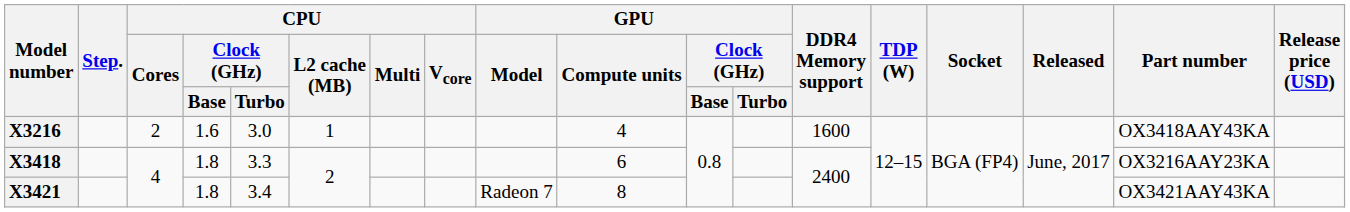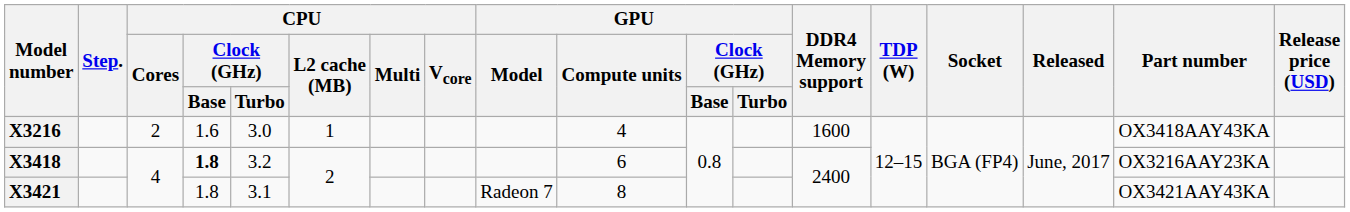 <table class="wikitable" style="text-align: center">
 <tr>
 <th rowspan="3">Model<br>number</th>
 <th rowspan="3"><a href='#'>Step</a>.</th>
 <th colspan="6">CPU</th>
 <th colspan="4">GPU</th>
 <th rowspan="3">DDR4<br>Memory<br>support</th>
 <th rowspan="3"><a href='#'>TDP</a><br>(W)</th>
 <th rowspan="3">Socket</th>
 <th rowspan="3">Released</th>
 <th rowspan="3">Part number</th>
 <th rowspan="3">Release<br>price<br>(<a href='#'>USD</a>)</th>
 </tr>
 <tr>
 <th rowspan="2">Cores</th>
 <th colspan="2"><a href='#'>Clock</a><br>(GHz)</th>
 <th rowspan="2">L2 cache<br>(MB)</th>
 <th rowspan="2">Multi</th>
 <th rowspan="2">V<sub>core</sub></th>
 <th rowspan="2">Model</th>
 <th rowspan="2">Compute units</th>
 <th colspan="2"><a href='#'>Clock</a><br>(GHz)</th>
 </tr>
 <tr>
 <th>Base</th>
 <th>Turbo</th>
 <th>Base</th>
 <th>Turbo</th>
 </tr>
 <tr>
 <th style="text-align: left">X3216</th>
 <td></td>
 <td>2</td>
 <td>1.6</td>
 <td>3.0</td>
 <td>1</td>
 <td></td>
 <td></td>
 <td></td>
 <td>4</td>
 <td rowspan="3">0.8</td>
 <td></td>
 <td>1600</td>
 <td rowspan="3">12–15</td>
 <td rowspan = "3">BGA (FP4)</td>
 <td rowspan="3">June, 2017</td>
 <td>OX3418AAY43KA</td>
 <td></td>
 </tr>
 <tr>
 <th style="text-align: left">X3418</th>
 <td></td>
 <td rowspan="2">4</td>
-<td>1.8</td>
-<td>3.3</td>
+<td><strong>1.8</strong></td>
+<td>3.2</td>
 <td rowspan="2">2</td>
 <td></td>
 <td></td>
 <td></td>
 <td>6</td>
 <td></td>
 <td rowspan="2">2400</td>
 <td>OX3216AAY23KA</td>
 <td></td>
 </tr>
 <tr>
 <th style="text-align: left">X3421</th>
 <td></td>
 <td>1.8</td>
-<td>3.4</td>
+<td>3.1</td>
 <td></td>
 <td></td>
 <td>Radeon 7</td>
 <td>8</td>
 <td></td>
 <td>OX3421AAY43KA</td>
 <td></td>
 </tr>
 </table>
